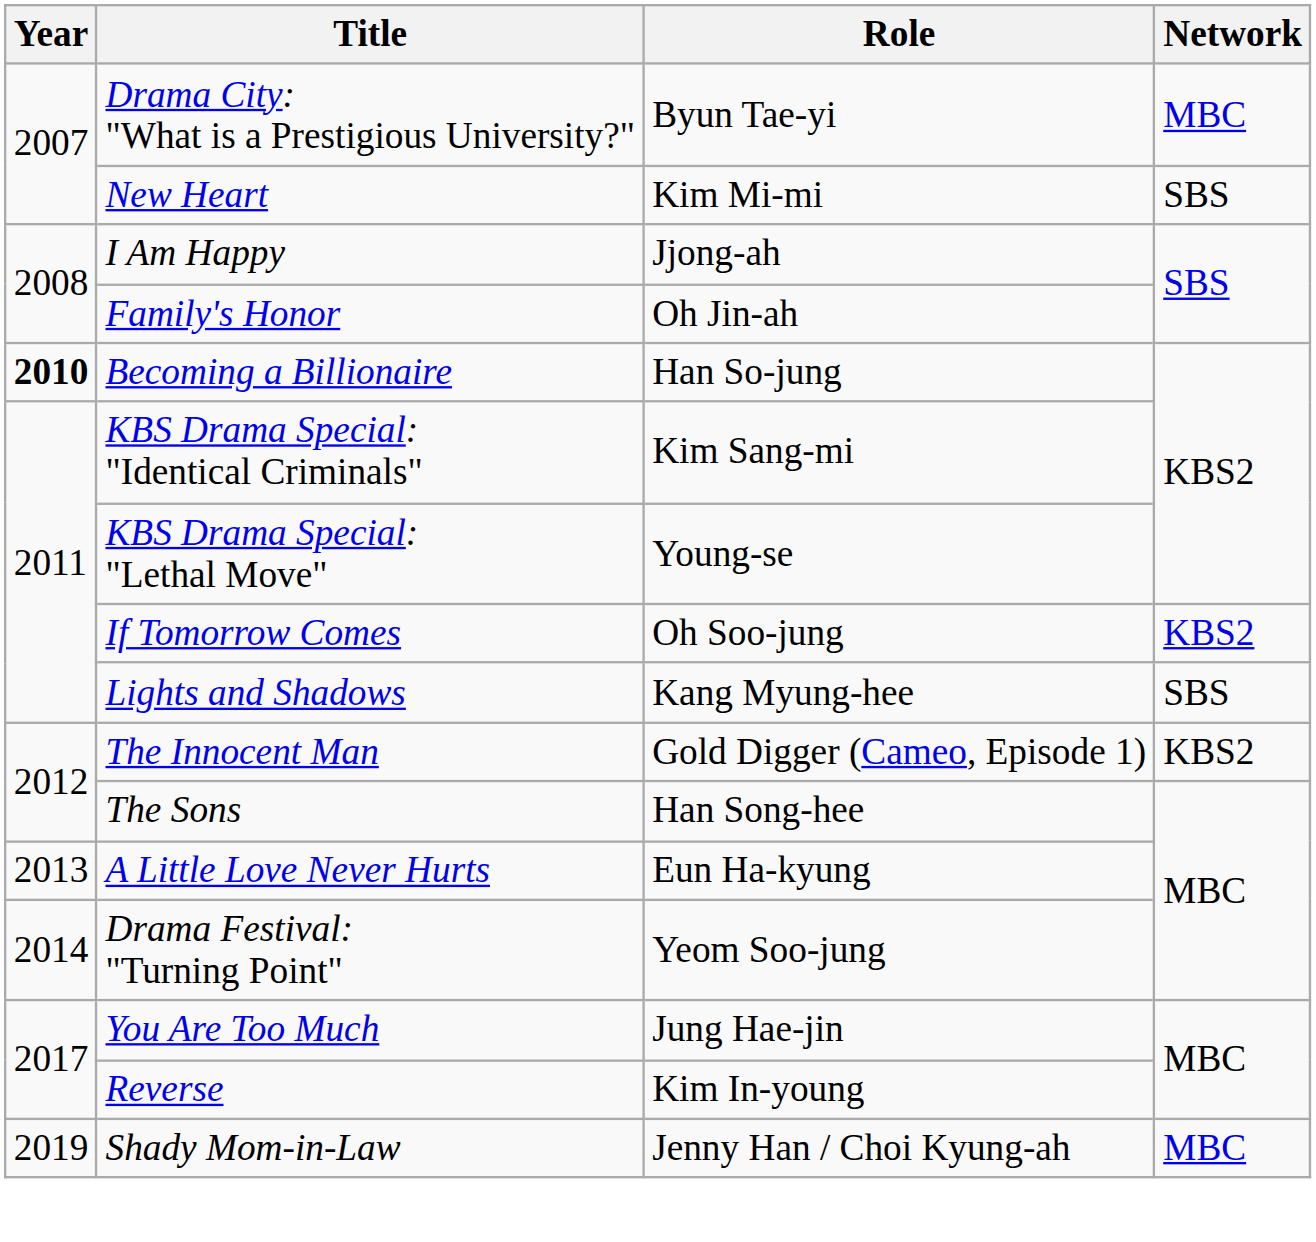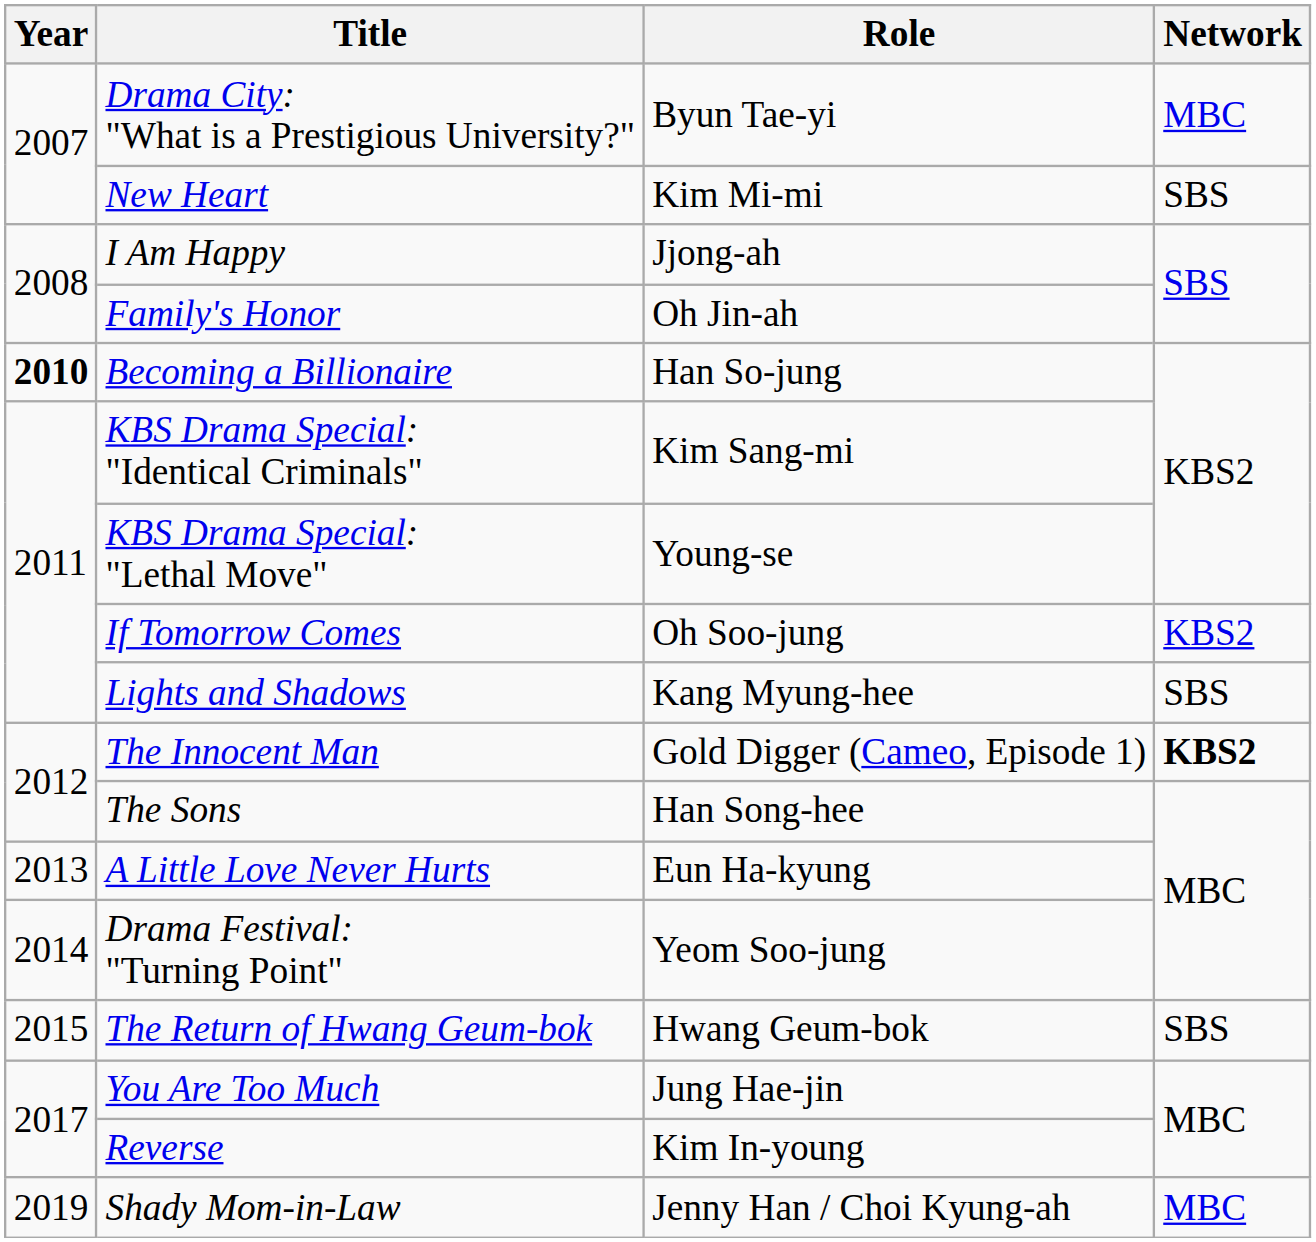 <table class="wikitable">
 <tr>
 <th>Year</th>
 <th>Title</th>
 <th>Role</th>
 <th>Network</th>
 </tr>
 <tr>
 <td rowspan=2>2007</td>
 <td><em><a href='#'>Drama City</a>:</em><br>"What is a Prestigious University?"</td>
 <td>Byun Tae-yi</td>
 <td><a href='#'>MBC</a></td>
 </tr>
 <tr>
 <td><em><a href='#'>New Heart</a></em></td>
 <td>Kim Mi-mi</td>
 <td>SBS</td>
 </tr>
 <tr>
 <td rowspan=2>2008</td>
 <td><em>I Am Happy</em></td>
 <td>Jjong-ah</td>
 <td rowspan=2><a href='#'>SBS</a></td>
 </tr>
 <tr>
 <td><em><a href='#'>Family's Honor</a></em></td>
 <td>Oh Jin-ah</td>
 </tr>
 <tr>
 <td><strong>2010</strong></td>
 <td><em><a href='#'>Becoming a Billionaire</a></em></td>
 <td>Han So-jung</td>
 <td rowspan=3>KBS2</td>
 </tr>
 <tr>
 <td rowspan=4>2011</td>
 <td><em><a href='#'>KBS Drama Special</a>:</em><br>"Identical Criminals"</td>
 <td>Kim Sang-mi</td>
 </tr>
 <tr>
 <td><em><a href='#'>KBS Drama Special</a>:</em><br>"Lethal Move"</td>
 <td>Young-se</td>
 </tr>
 <tr>
 <td><em><a href='#'>If Tomorrow Comes</a></em></td>
 <td>Oh Soo-jung</td>
 <td><a href='#'>KBS2</a></td>
 </tr>
 <tr>
 <td><em><a href='#'>Lights and Shadows</a></em></td>
 <td>Kang Myung-hee</td>
 <td>SBS</td>
 </tr>
 <tr>
 <td rowspan=2>2012</td>
 <td><em><a href='#'>The Innocent Man</a></em></td>
 <td>Gold Digger (<a href='#'>Cameo</a>, Episode 1)</td>
-<td>KBS2</td>
+<td><strong>KBS2</strong></td>
 </tr>
 <tr>
 <td><em>The Sons</em></td>
 <td>Han Song-hee</td>
 <td rowspan=3>MBC</td>
 </tr>
 <tr>
 <td>2013</td>
 <td><em><a href='#'>A Little Love Never Hurts</a></em></td>
 <td>Eun Ha-kyung</td>
 </tr>
 <tr>
 <td>2014</td>
 <td><em>Drama Festival:</em><br>"Turning Point"</td>
 <td>Yeom Soo-jung</td>
+</tr>
+<tr>
+<td>2015</td>
+<td><em><a href='#'>The Return of Hwang Geum-bok</a></em></td>
+<td>Hwang Geum-bok</td>
+<td>SBS</td>
 </tr>
 <tr>
 <td rowspan=2>2017</td>
 <td><em><a href='#'>You Are Too Much</a></em></td>
 <td>Jung Hae-jin</td>
 <td rowspan=2>MBC</td>
 </tr>
 <tr>
 <td><em><a href='#'>Reverse</a></em></td>
 <td>Kim In-young</td>
 </tr>
 <tr>
 <td>2019</td>
 <td><em>Shady Mom-in-Law</em></td>
 <td>Jenny Han / Choi Kyung-ah</td>
 <td><a href='#'>MBC</a></td>
 </tr>
 </table>
